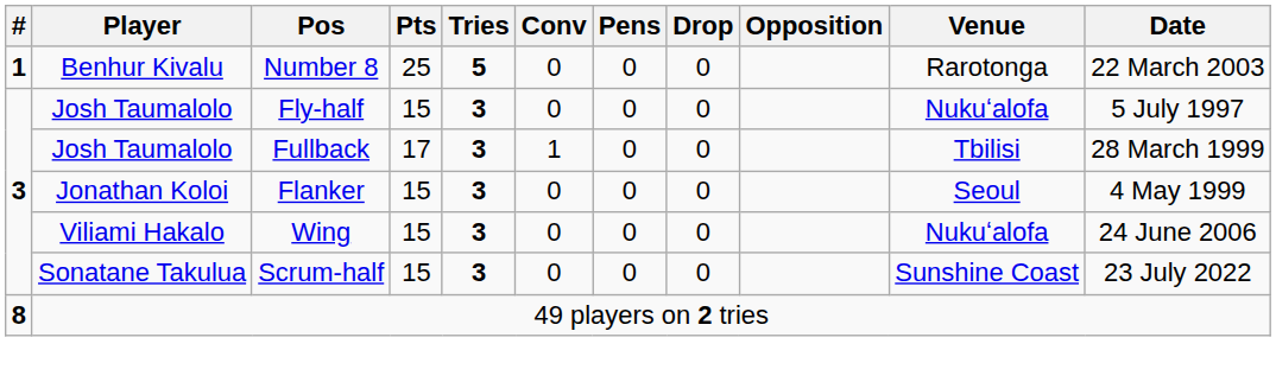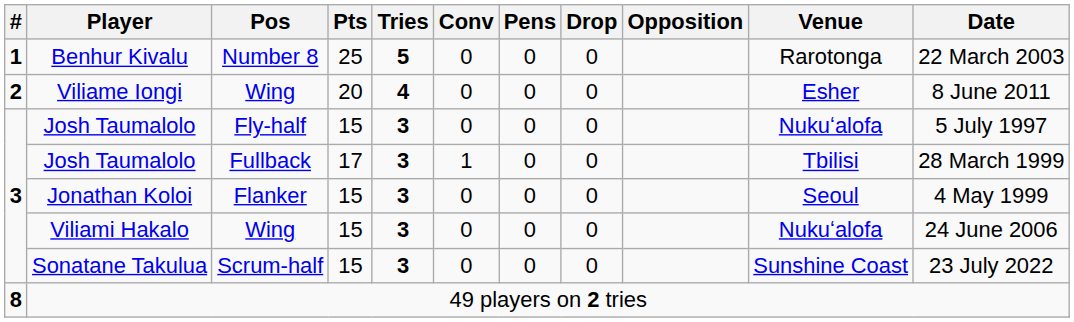 <table class="wikitable" style="text-align:center;">
 <tr>
 <th>#</th>
 <th>Player</th>
 <th>Pos</th>
 <th>Pts</th>
 <th>Tries</th>
 <th>Conv</th>
 <th>Pens</th>
 <th>Drop</th>
 <th>Opposition</th>
 <th>Venue</th>
 <th>Date</th>
 </tr>
 <tr>
 <td><strong>1</strong></td>
 <td><a href='#'>Benhur Kivalu</a></td>
 <td><a href='#'>Number 8</a></td>
 <td>25</td>
 <td><strong>5</strong></td>
 <td>0</td>
 <td>0</td>
 <td>0</td>
 <td></td>
 <td> Rarotonga</td>
 <td>22 March 2003</td>
+</tr>
+<tr>
+<td><strong>2</strong></td>
+<td><a href='#'>Viliame Iongi</a></td>
+<td><a href='#'>Wing</a></td>
+<td>20</td>
+<td><strong>4</strong></td>
+<td>0</td>
+<td>0</td>
+<td>0</td>
+<td></td>
+<td> <a href='#'>Esher</a></td>
+<td>8 June 2011</td>
 </tr>
 <tr>
 <td rowspan="5"><strong>3</strong></td>
 <td><a href='#'>Josh Taumalolo</a></td>
 <td><a href='#'>Fly-half</a></td>
 <td>15</td>
 <td><strong>3</strong></td>
 <td>0</td>
 <td>0</td>
 <td>0</td>
 <td></td>
 <td> <a href='#'>Nukuʻalofa</a></td>
 <td>5 July 1997</td>
 </tr>
 <tr>
 <td><a href='#'>Josh Taumalolo</a></td>
 <td><a href='#'>Fullback</a></td>
 <td>17</td>
 <td><strong>3</strong></td>
 <td>1</td>
 <td>0</td>
 <td>0</td>
 <td></td>
 <td> <a href='#'>Tbilisi</a></td>
 <td>28 March 1999</td>
 </tr>
 <tr>
 <td><a href='#'>Jonathan Koloi</a></td>
 <td><a href='#'>Flanker</a></td>
 <td>15</td>
 <td><strong>3</strong></td>
 <td>0</td>
 <td>0</td>
 <td>0</td>
 <td></td>
 <td> <a href='#'>Seoul</a></td>
 <td>4 May 1999</td>
 </tr>
 <tr>
 <td><a href='#'>Viliami Hakalo</a></td>
 <td><a href='#'>Wing</a></td>
 <td>15</td>
 <td><strong>3</strong></td>
 <td>0</td>
 <td>0</td>
 <td>0</td>
 <td></td>
 <td> <a href='#'>Nukuʻalofa</a></td>
 <td>24 June 2006</td>
 </tr>
 <tr>
 <td><a href='#'>Sonatane Takulua</a></td>
 <td><a href='#'>Scrum-half</a></td>
 <td>15</td>
 <td><strong>3</strong></td>
 <td>0</td>
 <td>0</td>
 <td>0</td>
 <td></td>
 <td> <a href='#'>Sunshine Coast</a></td>
 <td>23 July 2022</td>
 </tr>
 <tr>
 <td><strong>8</strong></td>
 <td colspan="10">49 players on <strong>2</strong> tries</td>
 </tr>
 </table>
